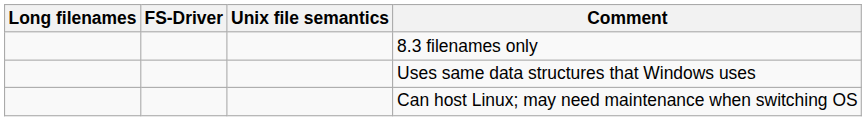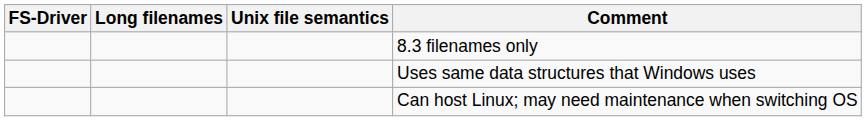 <table class="wikitable sortable">
 <tr>
+<th>FS-Driver</th>
 <th>Long filenames</th>
-<th>FS-Driver</th>
 <th>Unix file semantics</th>
 <th>Comment</th>
 </tr>
 <tr>
 <td></td>
 <td></td>
 <td></td>
 <td>8.3 filenames only</td>
 </tr>
 <tr>
 <td></td>
 <td></td>
 <td></td>
 <td>Uses same data structures that Windows uses</td>
 </tr>
 <tr>
 <td></td>
 <td></td>
 <td></td>
 <td>Can host Linux; may need maintenance when switching OS</td>
 </tr>
 </table>
